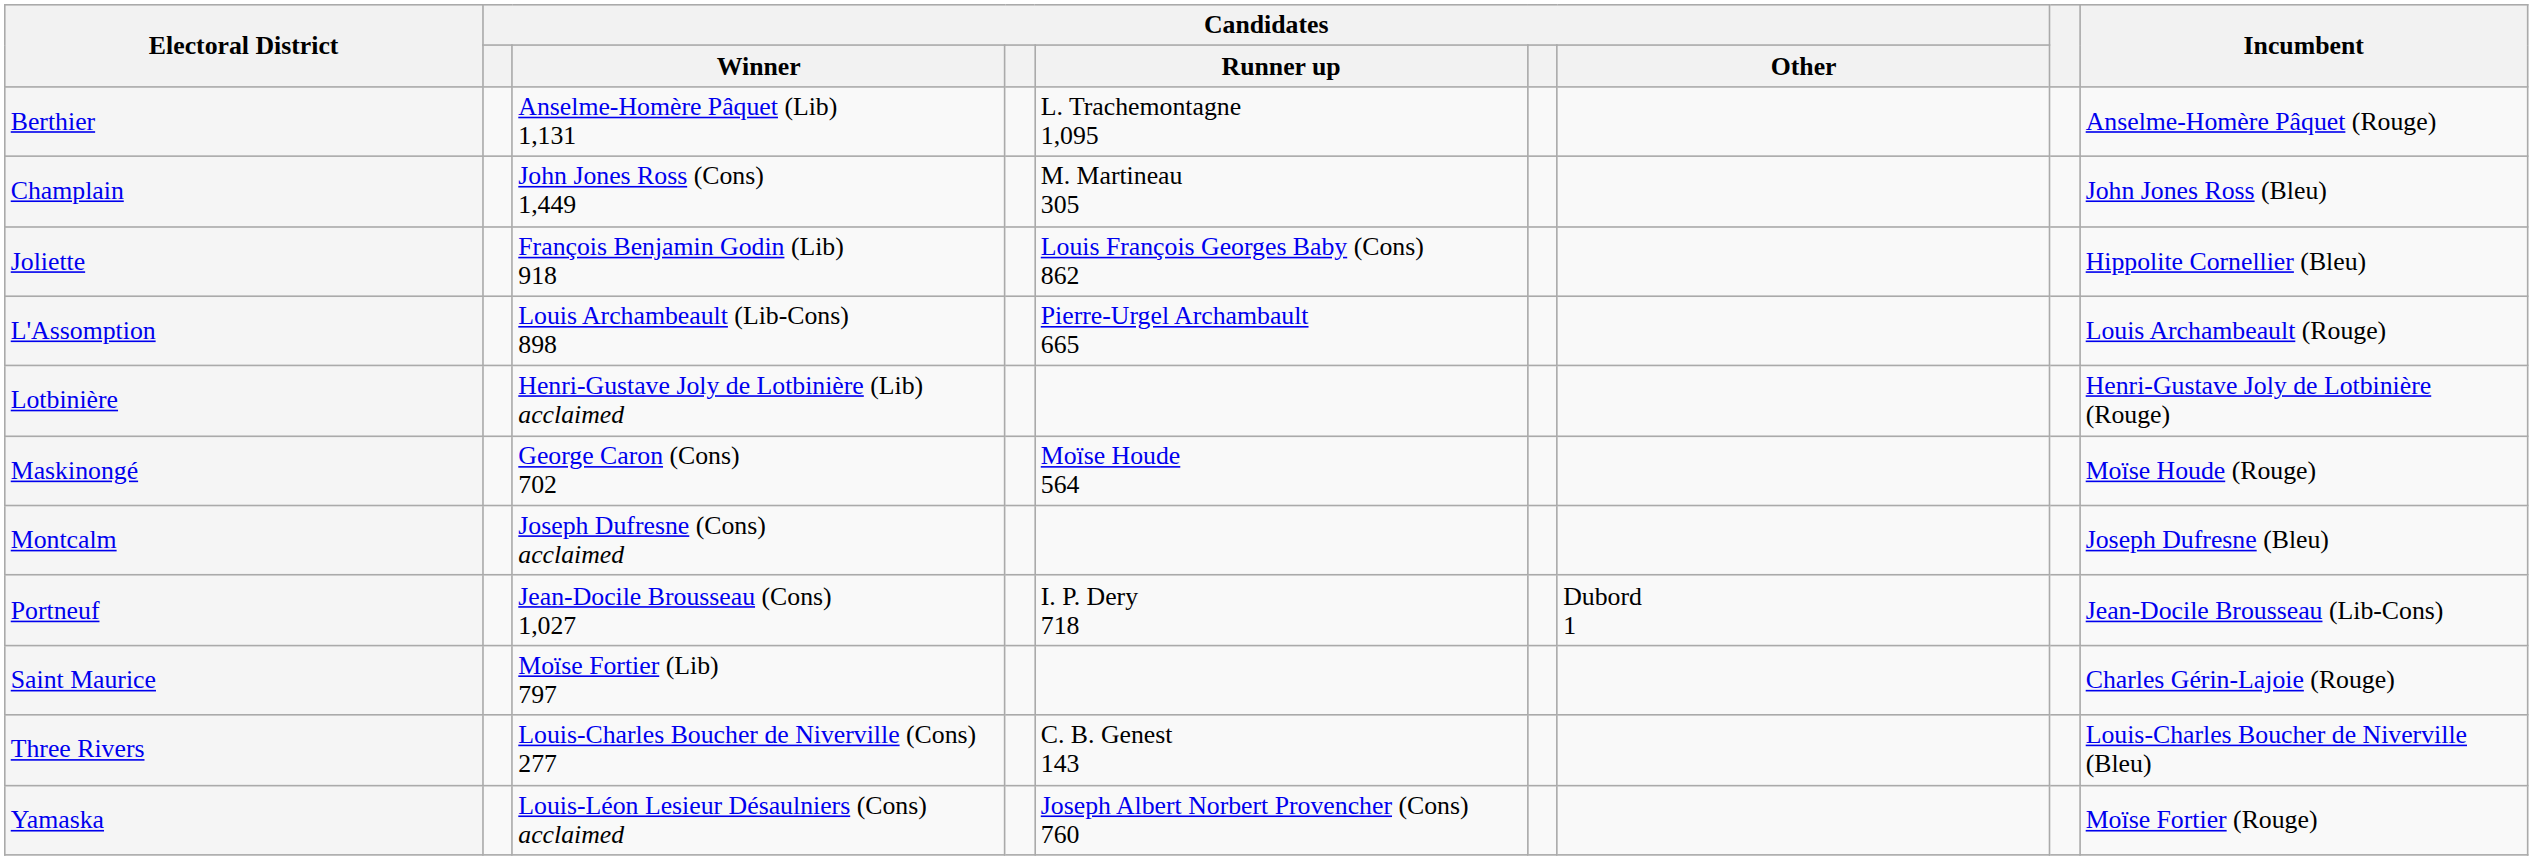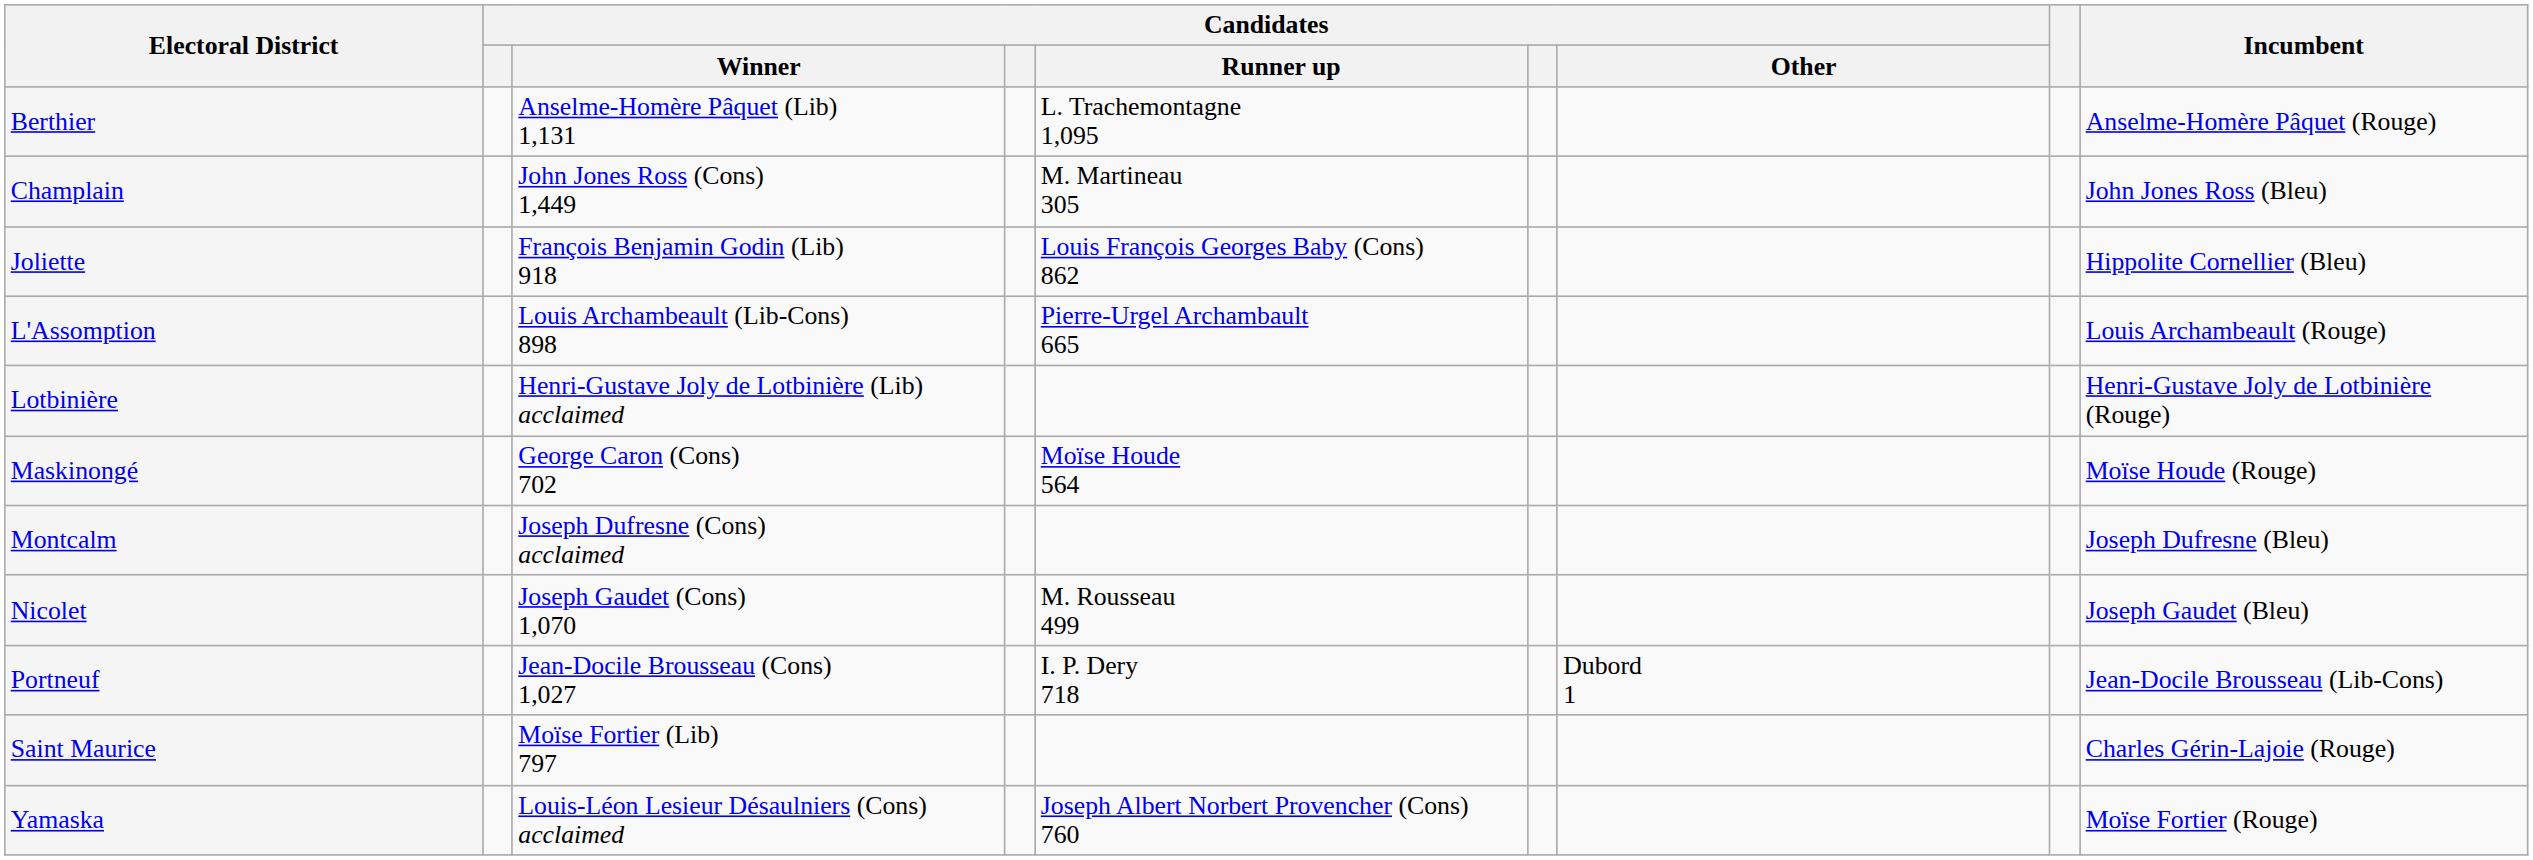 <table class="wikitable">
 <tr>
 <th width=16% rowspan=2>Electoral District</th>
 <th colspan=6>Candidates</th>
 <th width=1% rowspan=2> </th>
 <th width=15% rowspan=2>Incumbent</th>
 </tr>
 <tr>
 <th width=1%> </th>
 <th width=16.5%>Winner</th>
 <th width=1%> </th>
 <th width=16.5%>Runner up</th>
 <th width=1%> </th>
 <th width=16.5%>Other</th>
 </tr>
 <tr>
 <td style="background:whitesmoke;"><a href='#'>Berthier</a></td>
 <td></td>
 <td><a href='#'>Anselme-Homère Pâquet</a> (Lib)<br> 1,131</td>
 <td></td>
 <td>L. Trachemontagne<br> 1,095</td>
 <td></td>
 <td></td>
 <td></td>
 <td><a href='#'>Anselme-Homère Pâquet</a> (Rouge)</td>
 </tr>
 <tr>
 <td style="background:whitesmoke;"><a href='#'>Champlain</a></td>
 <td></td>
 <td><a href='#'>John Jones Ross</a> (Cons)<br> 1,449</td>
 <td></td>
 <td>M. Martineau<br> 305</td>
 <td></td>
 <td></td>
 <td></td>
 <td><a href='#'>John Jones Ross</a> (Bleu)</td>
 </tr>
 <tr>
 <td style="background:whitesmoke;"><a href='#'>Joliette</a></td>
 <td></td>
 <td><a href='#'>François Benjamin Godin</a> (Lib)<br> 918</td>
 <td></td>
 <td><a href='#'>Louis François Georges Baby</a> (Cons) <br> 862</td>
 <td></td>
 <td></td>
 <td></td>
 <td><a href='#'>Hippolite Cornellier</a> (Bleu)</td>
 </tr>
 <tr>
 <td style="background:whitesmoke;"><a href='#'>L'Assomption</a></td>
 <td></td>
 <td><a href='#'>Louis Archambeault</a> (Lib-Cons)<br> 898</td>
 <td></td>
 <td><a href='#'>Pierre-Urgel Archambault</a> <br> 665</td>
 <td></td>
 <td></td>
 <td></td>
 <td><a href='#'>Louis Archambeault</a> (Rouge)</td>
 </tr>
 <tr>
 <td style="background:whitesmoke;"><a href='#'>Lotbinière</a></td>
 <td></td>
 <td><a href='#'>Henri-Gustave Joly de Lotbinière</a> (Lib)<br> <em>acclaimed</em></td>
 <td></td>
 <td></td>
 <td></td>
 <td></td>
 <td></td>
 <td><a href='#'>Henri-Gustave Joly de Lotbinière</a> (Rouge)</td>
 </tr>
 <tr>
 <td style="background:whitesmoke;"><a href='#'>Maskinongé</a></td>
 <td></td>
 <td><a href='#'>George Caron</a> (Cons)<br> 702</td>
 <td></td>
 <td><a href='#'>Moïse Houde</a> <br> 564</td>
 <td></td>
 <td></td>
 <td></td>
 <td><a href='#'>Moïse Houde</a> (Rouge)</td>
 </tr>
 <tr>
 <td style="background:whitesmoke;"><a href='#'>Montcalm</a></td>
 <td></td>
 <td><a href='#'>Joseph Dufresne</a> (Cons)<br> <em>acclaimed</em></td>
 <td></td>
 <td></td>
 <td></td>
 <td></td>
 <td></td>
 <td><a href='#'>Joseph Dufresne</a> (Bleu)</td>
 </tr>
 <tr>
+<td style="background:whitesmoke;"><a href='#'>Nicolet</a></td>
+<td></td>
+<td><a href='#'>Joseph Gaudet</a> (Cons)<br> 1,070</td>
+<td></td>
+<td>M. Rousseau <br> 499</td>
+<td></td>
+<td></td>
+<td></td>
+<td><a href='#'>Joseph Gaudet</a> (Bleu)</td>
+</tr>
+<tr>
 <td style="background:whitesmoke;"><a href='#'>Portneuf</a></td>
 <td></td>
 <td><a href='#'>Jean-Docile Brousseau</a> (Cons)<br> 1,027</td>
 <td></td>
 <td>I. P. Dery <br> 718</td>
 <td></td>
 <td>Dubord <br> 1</td>
 <td></td>
 <td><a href='#'>Jean-Docile Brousseau</a> (Lib-Cons)</td>
 </tr>
 <tr>
 <td style="background:whitesmoke;"><a href='#'>Saint Maurice</a></td>
 <td></td>
 <td><a href='#'>Moïse Fortier</a> (Lib)<br> 797</td>
 <td></td>
 <td></td>
 <td></td>
 <td></td>
 <td></td>
 <td><a href='#'>Charles Gérin-Lajoie</a> (Rouge)</td>
 </tr>
 <tr>
-<td style="background:whitesmoke;"><a href='#'>Three Rivers</a></td>
-<td></td>
-<td><a href='#'>Louis-Charles Boucher de Niverville</a> (Cons)<br> 277</td>
-<td></td>
-<td>C. B. Genest <br> 143</td>
-<td></td>
-<td></td>
-<td></td>
-<td><a href='#'>Louis-Charles Boucher de Niverville</a> (Bleu)</td>
-</tr>
-<tr>
 <td style="background:whitesmoke;"><a href='#'>Yamaska</a></td>
 <td></td>
 <td><a href='#'>Louis-Léon Lesieur Désaulniers</a> (Cons)<br> <em>acclaimed</em></td>
 <td></td>
 <td><a href='#'>Joseph Albert Norbert Provencher</a> (Cons) <br> 760</td>
 <td></td>
 <td></td>
 <td></td>
 <td><a href='#'>Moïse Fortier</a> (Rouge)</td>
 </tr>
 </table>
